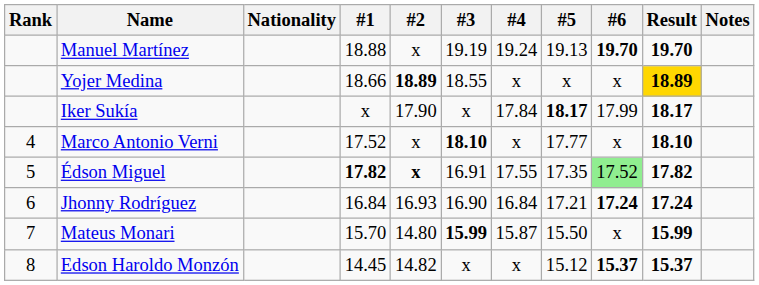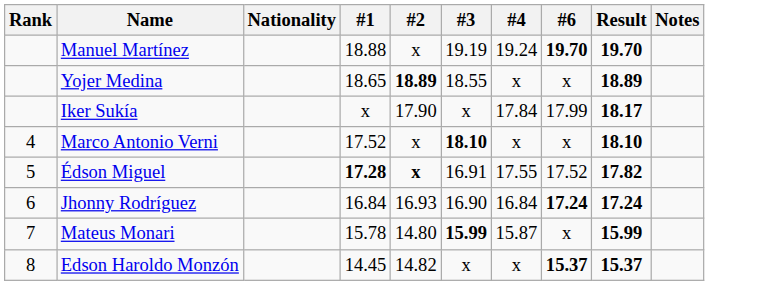 <table class="wikitable sortable" style="text-align:center;font-size:95%">
 <tr>
 <th>Rank</th>
 <th>Name</th>
 <th>Nationality</th>
 <th>#1</th>
 <th>#2</th>
 <th>#3</th>
 <th>#4</th>
-<th>#5</th>
 <th>#6</th>
 <th>Result</th>
 <th>Notes</th>
 </tr>
 <tr>
 <td></td>
 <td align=left><a href='#'>Manuel Martínez</a></td>
 <td align=left></td>
 <td>18.88</td>
 <td>x</td>
 <td>19.19</td>
 <td>19.24</td>
-<td>19.13</td>
 <td><strong>19.70</strong></td>
 <td><strong>19.70</strong></td>
 <td></td>
 </tr>
 <tr>
 <td></td>
 <td align=left><a href='#'>Yojer Medina</a></td>
 <td align=left></td>
-<td>18.66</td>
+<td>18.65</td>
 <td><strong>18.89</strong></td>
 <td>18.55</td>
 <td>x</td>
 <td>x</td>
-<td>x</td>
-<td style="background: gold;"><strong>18.89</strong></td>
+<td><strong>18.89</strong></td>
 <td></td>
 </tr>
 <tr>
 <td></td>
 <td align=left><a href='#'>Iker Sukía</a></td>
 <td align=left></td>
 <td>x</td>
 <td>17.90</td>
 <td>x</td>
 <td>17.84</td>
-<td><strong>18.17</strong></td>
 <td>17.99</td>
 <td><strong>18.17</strong></td>
 <td></td>
 </tr>
 <tr>
 <td>4</td>
 <td align=left><a href='#'>Marco Antonio Verni</a></td>
 <td align=left></td>
 <td>17.52</td>
 <td>x</td>
 <td><strong>18.10</strong></td>
 <td>x</td>
-<td>17.77</td>
 <td>x</td>
 <td><strong>18.10</strong></td>
 <td></td>
 </tr>
 <tr>
 <td>5</td>
 <td align=left><a href='#'>Édson Miguel</a></td>
 <td align=left></td>
-<td><strong>17.82</strong></td>
+<td><strong>17.28</strong></td>
 <td><strong>x</strong></td>
 <td>16.91</td>
 <td>17.55</td>
-<td>17.35</td>
-<td style="background: lightgreen;">17.52</td>
+<td>17.52</td>
 <td><strong>17.82</strong></td>
 <td></td>
 </tr>
 <tr>
 <td>6</td>
 <td align=left><a href='#'>Jhonny Rodríguez</a></td>
 <td align=left></td>
 <td>16.84</td>
 <td>16.93</td>
 <td>16.90</td>
 <td>16.84</td>
-<td>17.21</td>
 <td><strong>17.24</strong></td>
 <td><strong>17.24</strong></td>
 <td></td>
 </tr>
 <tr>
 <td>7</td>
 <td align=left><a href='#'>Mateus Monari</a></td>
 <td align=left></td>
-<td>15.70</td>
+<td>15.78</td>
 <td>14.80</td>
 <td><strong>15.99</strong></td>
 <td>15.87</td>
-<td>15.50</td>
 <td>x</td>
 <td><strong>15.99</strong></td>
 <td></td>
 </tr>
 <tr>
 <td>8</td>
 <td align=left><a href='#'>Edson Haroldo Monzón</a></td>
 <td align=left></td>
 <td>14.45</td>
 <td>14.82</td>
 <td>x</td>
 <td>x</td>
-<td>15.12</td>
 <td><strong>15.37</strong></td>
 <td><strong>15.37</strong></td>
 <td></td>
 </tr>
 </table>
